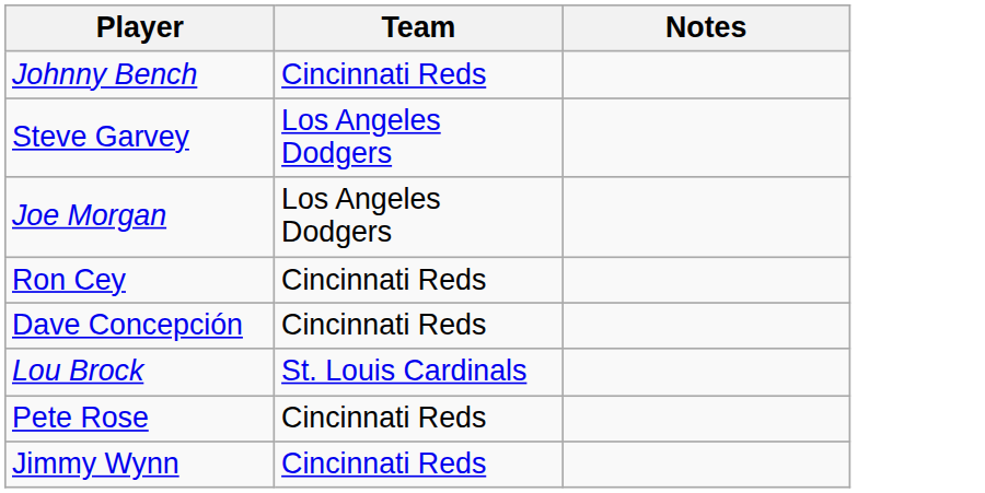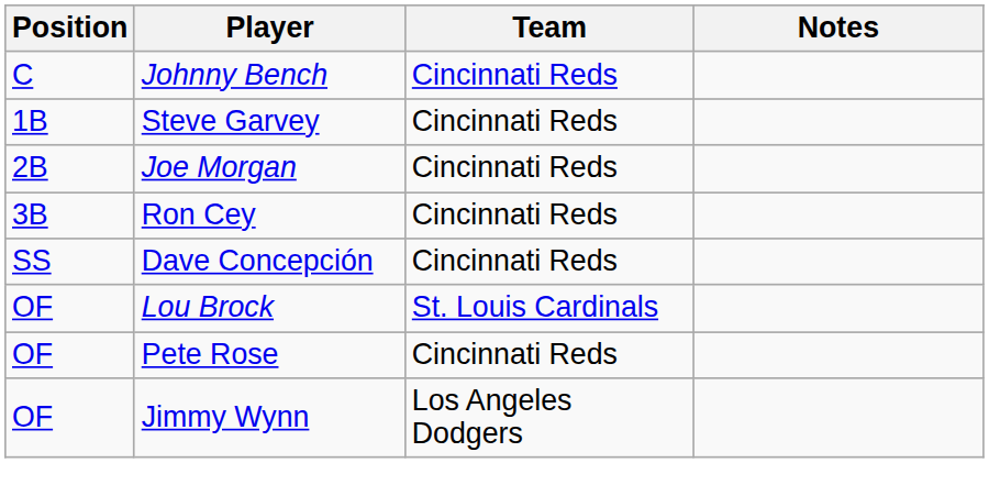 <table class=wikitable>
 <tr>
+<th width="50">Position</th>
 <th width="140">Player</th>
 <th width="150">Team</th>
 <th width="150">Notes</th>
 </tr>
 <tr>
+<td><a href='#'>C</a></td>
 <td><em><a href='#'>Johnny Bench</a></em></td>
 <td><a href='#'>Cincinnati Reds</a></td>
 <td></td>
 </tr>
 <tr>
+<td><a href='#'>1B</a></td>
 <td><a href='#'>Steve Garvey</a></td>
-<td><a href='#'>Los Angeles Dodgers</a></td>
+<td>Cincinnati Reds</td>
 <td></td>
 </tr>
 <tr>
+<td><a href='#'>2B</a></td>
 <td><em><a href='#'>Joe Morgan</a></em></td>
-<td>Los Angeles Dodgers</td>
+<td>Cincinnati Reds</td>
 <td></td>
 </tr>
 <tr>
+<td><a href='#'>3B</a></td>
 <td><a href='#'>Ron Cey</a></td>
 <td>Cincinnati Reds</td>
 <td></td>
 </tr>
 <tr>
+<td><a href='#'>SS</a></td>
 <td><a href='#'>Dave Concepción</a></td>
 <td>Cincinnati Reds</td>
 <td></td>
 </tr>
 <tr>
+<td><a href='#'>OF</a></td>
 <td><em><a href='#'>Lou Brock</a></em></td>
 <td><a href='#'>St. Louis Cardinals</a></td>
 <td></td>
 </tr>
 <tr>
+<td><a href='#'>OF</a></td>
 <td><a href='#'>Pete Rose</a></td>
 <td>Cincinnati Reds</td>
 <td></td>
 </tr>
 <tr>
+<td><a href='#'>OF</a></td>
 <td><a href='#'>Jimmy Wynn</a></td>
-<td><a href='#'>Cincinnati Reds</a></td>
+<td>Los Angeles Dodgers</td>
 <td></td>
 </tr>
 </table>
